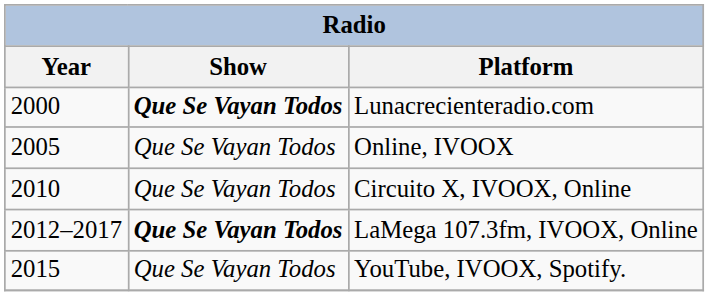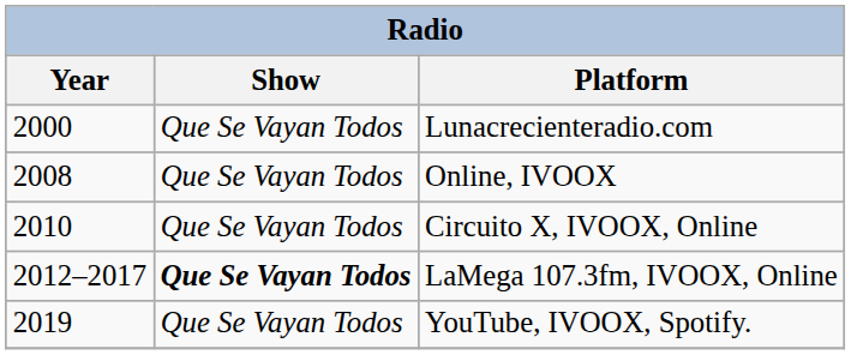 <table class="wikitable" style="font-size: 90%;">
 <tr>
 <th colspan="4" style="background: LightSteelBlue;">Radio</th>
 </tr>
 <tr>
 <th>Year</th>
 <th>Show</th>
 <th>Platform</th>
 </tr>
 <tr>
 <td>2000</td>
-<td><strong><em>Que Se Vayan Todos</em></strong></td>
+<td><em>Que Se Vayan Todos</em></td>
 <td>Lunacrecienteradio.com</td>
 </tr>
 <tr>
-<td>2005</td>
+<td>2008</td>
 <td><em>Que Se Vayan Todos</em></td>
 <td>Online, IVOOX</td>
 </tr>
 <tr>
 <td>2010</td>
 <td><em>Que Se Vayan Todos</em></td>
 <td>Circuito X, IVOOX, Online</td>
 </tr>
 <tr>
 <td>2012–2017</td>
 <td><strong><em>Que Se Vayan Todos</em></strong></td>
 <td>LaMega 107.3fm, IVOOX, Online</td>
 </tr>
 <tr>
-<td>2015</td>
+<td>2019</td>
 <td><em>Que Se Vayan Todos</em></td>
 <td>YouTube, IVOOX, Spotify.</td>
 </tr>
 <tr>
 </tr>
 </table>
